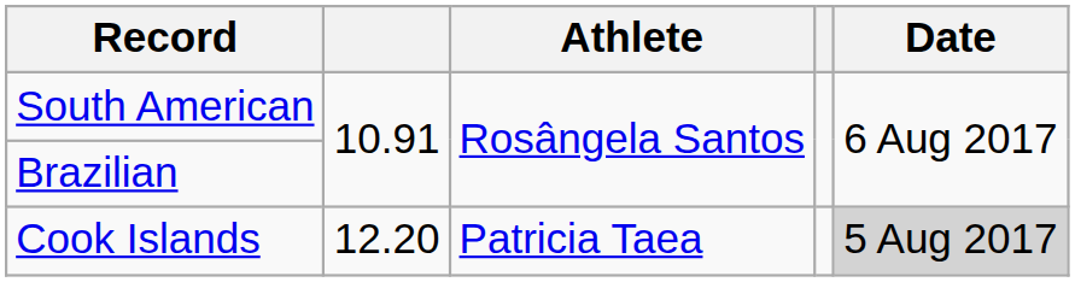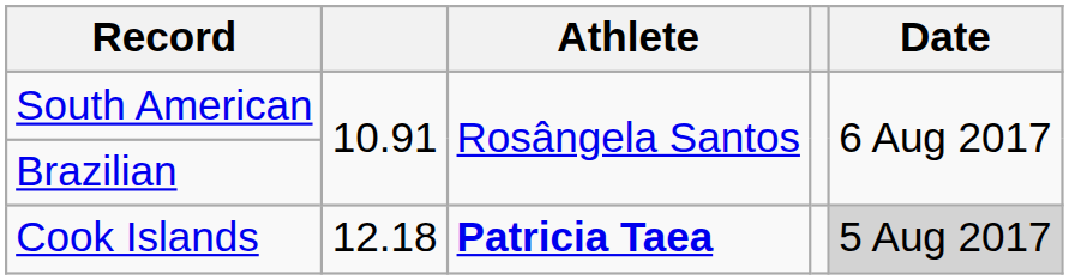 <table class="wikitable">
 <tr>
 <th>Record</th>
 <th></th>
 <th>Athlete</th>
 <th></th>
 <th>Date</th>
 </tr>
 <tr>
 <td><a href='#'>South American</a></td>
 <td rowspan=2>10.91</td>
 <td rowspan=2><a href='#'>Rosângela Santos</a></td>
 <td rowspan=2></td>
 <td rowspan=2 align=right>6 Aug 2017</td>
 </tr>
 <tr>
 <td><a href='#'>Brazilian</a></td>
 </tr>
 <tr>
 <td><a href='#'>Cook Islands</a></td>
-<td>12.20</td>
-<td><a href='#'>Patricia Taea</a></td>
+<td>12.18</td>
+<td><strong><a href='#'>Patricia Taea</a></strong></td>
 <td></td>
 <td align=right style="background: lightgrey;">5 Aug 2017</td>
 </tr>
 </table>
